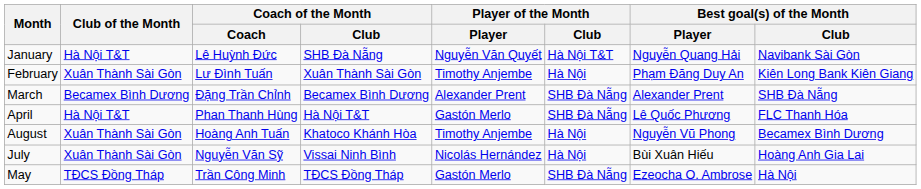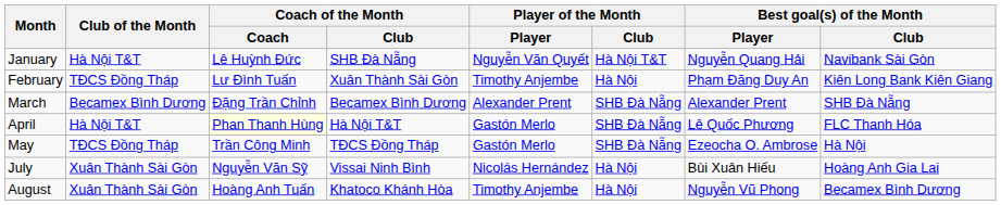 <table class="wikitable">
 <tr>
 <th rowspan="2">Month</th>
 <th rowspan="2">Club of the Month</th>
 <th colspan="2">Coach of the Month</th>
 <th colspan="2">Player of the Month</th>
 <th colspan="2">Best goal(s) of the Month</th>
 </tr>
 <tr>
 <th>Coach</th>
 <th>Club</th>
 <th>Player</th>
 <th>Club</th>
 <th>Player</th>
 <th>Club</th>
 </tr>
 <tr>
 <td>January</td>
 <td><a href='#'>Hà Nội T&T</a></td>
 <td> <a href='#'>Lê Huỳnh Đức</a></td>
 <td><a href='#'>SHB Đà Nẵng</a></td>
 <td> <a href='#'>Nguyễn Văn Quyết</a></td>
 <td><a href='#'>Hà Nội T&T</a></td>
 <td> <a href='#'>Nguyễn Quang Hải</a></td>
 <td><a href='#'>Navibank Sài Gòn</a></td>
 </tr>
 <tr>
 <td>February</td>
-<td><a href='#'>Xuân Thành Sài Gòn</a></td>
+<td><a href='#'>TĐCS Đồng Tháp</a></td>
 <td> <a href='#'>Lư Đình Tuấn</a></td>
 <td><a href='#'>Xuân Thành Sài Gòn</a></td>
 <td> <a href='#'>Timothy Anjembe</a></td>
 <td><a href='#'>Hà Nội</a></td>
 <td> <a href='#'>Phạm Đăng Duy An</a></td>
 <td><a href='#'>Kiên Long Bank Kiên Giang</a></td>
 </tr>
 <tr>
 <td>March</td>
 <td><a href='#'>Becamex Bình Dương</a></td>
 <td> <a href='#'>Đặng Trần Chỉnh</a></td>
 <td><a href='#'>Becamex Bình Dương</a></td>
 <td> <a href='#'>Alexander Prent</a></td>
 <td><a href='#'>SHB Đà Nẵng</a></td>
 <td> <a href='#'>Alexander Prent</a></td>
 <td><a href='#'>SHB Đà Nẵng</a></td>
 </tr>
 <tr>
 <td>April</td>
 <td><a href='#'>Hà Nội T&T</a></td>
-<td> <a href='#'>Phan Thanh Hùng</a></td>
+<td style="background: lightyellow;"> <a href='#'>Phan Thanh Hùng</a></td>
 <td><a href='#'>Hà Nội T&T</a></td>
 <td> <a href='#'>Gastón Merlo</a></td>
 <td><a href='#'>SHB Đà Nẵng</a></td>
 <td> <a href='#'>Lê Quốc Phương</a></td>
 <td><a href='#'>FLC Thanh Hóa</a></td>
 </tr>
 <tr>
-<td>August</td>
-<td><a href='#'>Xuân Thành Sài Gòn</a></td>
-<td> <a href='#'>Hoàng Anh Tuấn</a></td>
-<td><a href='#'>Khatoco Khánh Hòa</a></td>
-<td> <a href='#'>Timothy Anjembe</a></td>
+<td>May</td>
+<td><a href='#'>TĐCS Đồng Tháp</a></td>
+<td> <a href='#'>Trần Công Minh</a></td>
+<td><a href='#'>TĐCS Đồng Tháp</a></td>
+<td> <a href='#'>Gastón Merlo</a></td>
+<td><a href='#'>SHB Đà Nẵng</a></td>
+<td> <a href='#'>Ezeocha O. Ambrose</a></td>
 <td><a href='#'>Hà Nội</a></td>
-<td> <a href='#'>Nguyễn Vũ Phong</a></td>
-<td><a href='#'>Becamex Bình Dương</a></td>
 </tr>
 <tr>
 <td>July</td>
 <td><a href='#'>Xuân Thành Sài Gòn</a></td>
 <td> <a href='#'>Nguyễn Văn Sỹ</a></td>
 <td><a href='#'>Vissai Ninh Bình</a></td>
 <td> <a href='#'>Nicolás Hernández</a></td>
 <td><a href='#'>Hà Nội</a></td>
 <td> Bùi Xuân Hiếu</td>
 <td><a href='#'>Hoàng Anh Gia Lai</a></td>
 </tr>
 <tr>
-<td>May</td>
-<td><a href='#'>TĐCS Đồng Tháp</a></td>
-<td> <a href='#'>Trần Công Minh</a></td>
-<td><a href='#'>TĐCS Đồng Tháp</a></td>
-<td> <a href='#'>Gastón Merlo</a></td>
-<td><a href='#'>SHB Đà Nẵng</a></td>
-<td> <a href='#'>Ezeocha O. Ambrose</a></td>
+<td>August</td>
+<td><a href='#'>Xuân Thành Sài Gòn</a></td>
+<td> <a href='#'>Hoàng Anh Tuấn</a></td>
+<td><a href='#'>Khatoco Khánh Hòa</a></td>
+<td> <a href='#'>Timothy Anjembe</a></td>
 <td><a href='#'>Hà Nội</a></td>
+<td> <a href='#'>Nguyễn Vũ Phong</a></td>
+<td><a href='#'>Becamex Bình Dương</a></td>
 </tr>
 </table>
